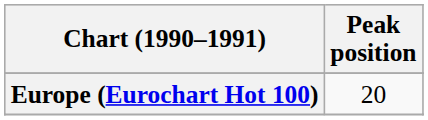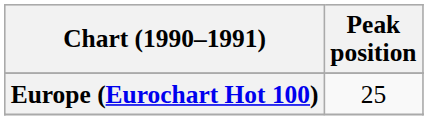 <table class="wikitable sortable plainrowheaders" style="text-align:center">
 <tr>
 <th scope="col">Chart (1990–1991)</th>
 <th scope="col">Peak<br>position</th>
 </tr>
 <tr>
 </tr>
 <tr>
 </tr>
 <tr>
 <th scope="row">Europe (<a href='#'>Eurochart Hot 100</a>)</th>
-<td>20</td>
+<td>25</td>
 </tr>
 <tr>
 </tr>
 <tr>
 </tr>
 <tr>
 </tr>
 </table>
